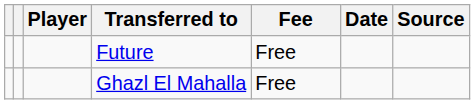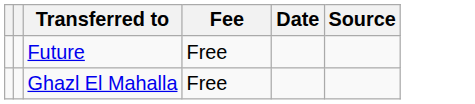 <table class="wikitable plainrowheaders sortable">
 <tr>
 <th></th>
 <th></th>
-<th scope=col>Player</th>
 <th>Transferred to</th>
 <th !scope=col; style="width: 65px;">Fee</th>
 <th scope=col>Date</th>
 <th scope=col>Source</th>
 </tr>
 <tr>
 <td align=center></td>
 <td align=center></td>
-<td></td>
 <td> <a href='#'>Future</a></td>
 <td>Free</td>
 <td></td>
 <td></td>
 </tr>
 <tr>
 <td align=center></td>
 <td align=center></td>
-<td></td>
 <td> <a href='#'>Ghazl El Mahalla</a></td>
 <td>Free</td>
 <td></td>
 <td></td>
 </tr>
 </table>
